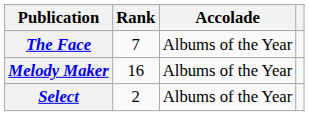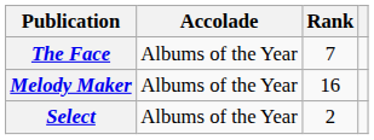 <table class="wikitable sortable plainrowheaders">
 <tr>
 <th scope="col">Publication</th>
+<th scope="col">Accolade</th>
 <th scope="col">Rank</th>
-<th scope="col">Accolade</th>
 <th scope="col" class="unsortable"></th>
 </tr>
 <tr>
 <th scope="row"><em><a href='#'>The Face</a></em></th>
+<td>Albums of the Year</td>
 <td style="text-align:center;">7</td>
-<td>Albums of the Year</td>
 <td></td>
 </tr>
 <tr>
 <th scope="row"><em><a href='#'>Melody Maker</a></em></th>
+<td>Albums of the Year</td>
 <td style="text-align:center;">16</td>
-<td>Albums of the Year</td>
 <td></td>
 </tr>
 <tr>
 <th scope="row"><em><a href='#'>Select</a></em></th>
+<td>Albums of the Year</td>
 <td style="text-align:center;">2</td>
-<td>Albums of the Year</td>
 <td></td>
 </tr>
 </table>
